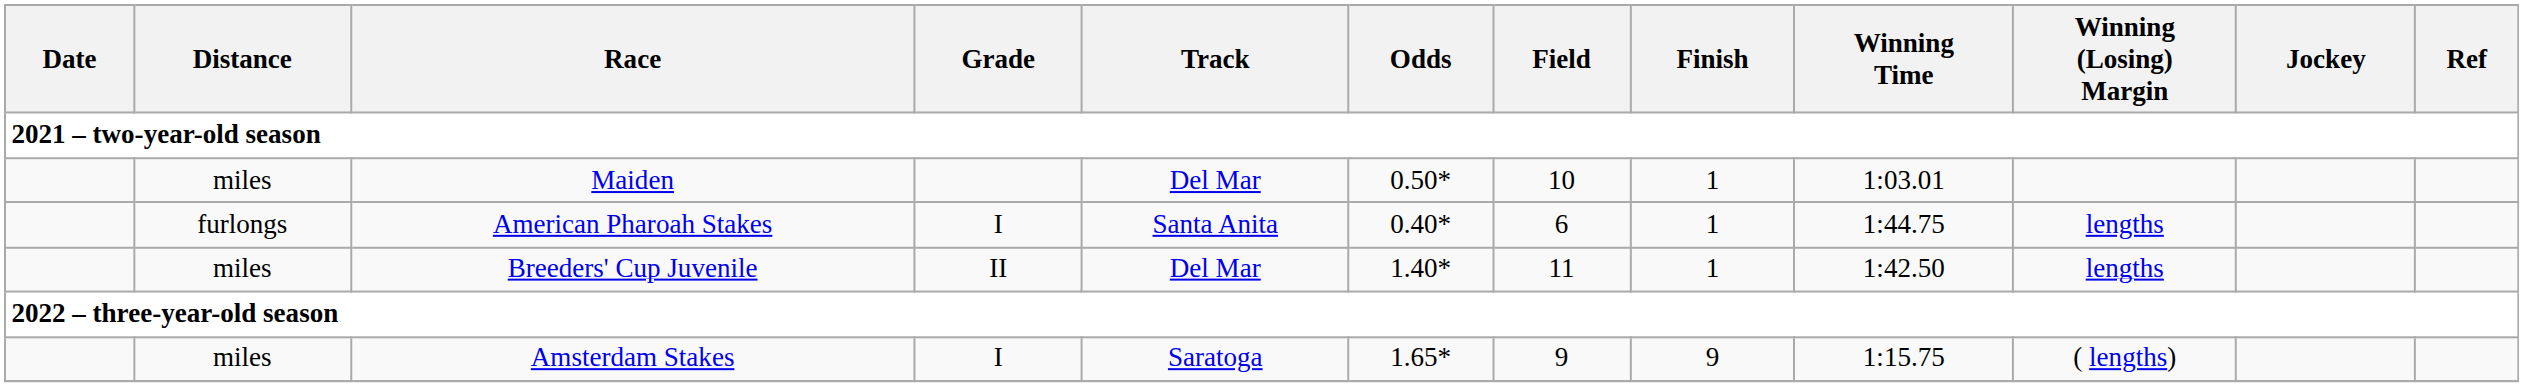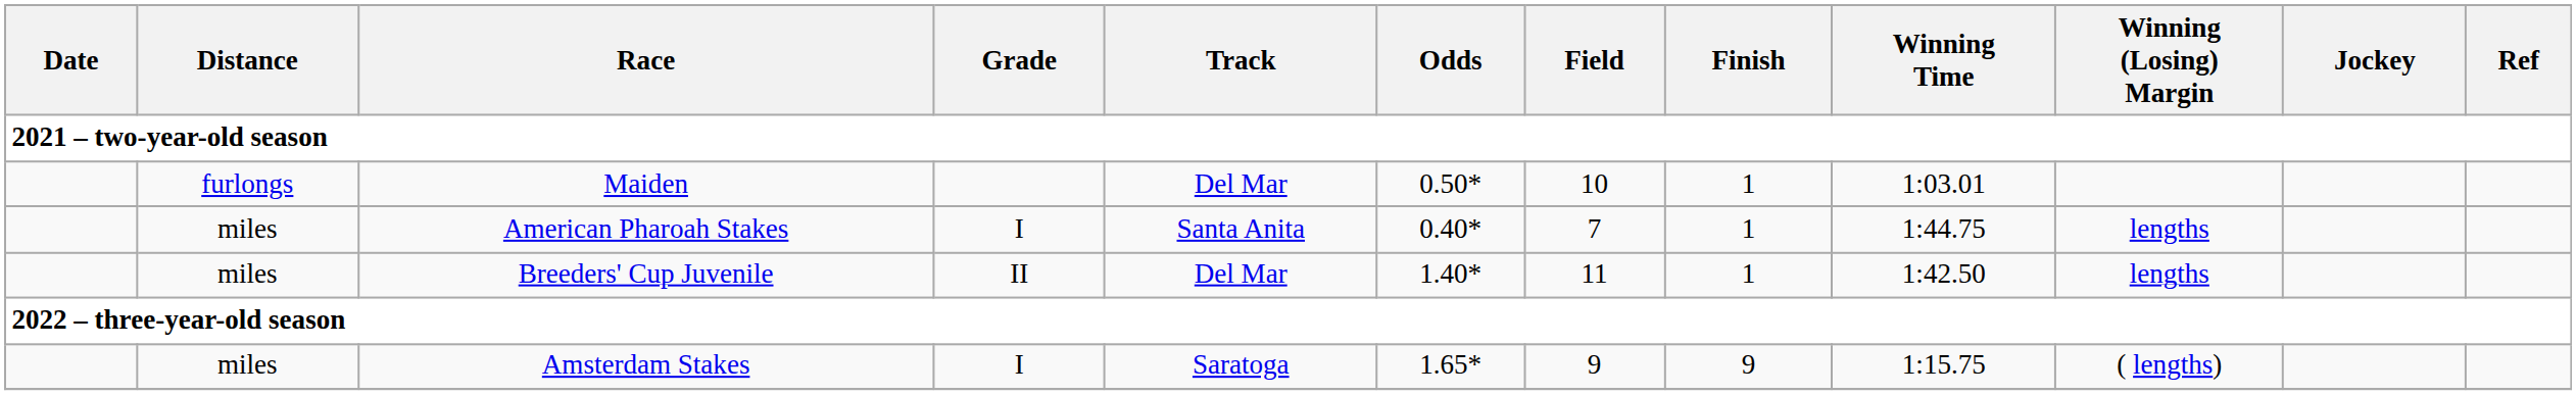 <table class = "wikitable sortable" style="text-align:center; width:100%; font-size:85%">
 <tr>
 <th scope="col">Date</th>
 <th scope="col">Distance</th>
 <th scope="col">Race</th>
 <th scope="col">Grade</th>
 <th scope="col">Track</th>
 <th scope="col">Odds</th>
 <th scope="col">Field</th>
 <th scope="col">Finish</th>
 <th scope="col">Winning<br>Time</th>
 <th scope="col">Winning<br>(Losing)<br>Margin</th>
 <th scope="col">Jockey</th>
 <th scope="col" class="unsortable">Ref</th>
 </tr>
 <tr style="background-color:white">
 <td align="left" colspan=12><strong>2021 – two-year-old season</strong></td>
 </tr>
 <tr>
 <td></td>
-<td>  miles</td>
+<td>  <a href='#'>furlongs</a></td>
 <td><a href='#'>Maiden</a></td>
 <td></td>
 <td><a href='#'>Del Mar</a></td>
 <td>0.50*</td>
 <td>10</td>
 <td>1</td>
 <td>1:03.01</td>
 <td></td>
 <td></td>
 <td></td>
 </tr>
 <tr>
 <td></td>
-<td>  furlongs</td>
+<td>  miles</td>
 <td><a href='#'>American Pharoah Stakes</a></td>
 <td> I</td>
 <td><a href='#'>Santa Anita</a></td>
 <td>0.40*</td>
-<td>6</td>
+<td>7</td>
 <td>1</td>
 <td>1:44.75</td>
 <td> <a href='#'>lengths</a></td>
 <td></td>
 <td></td>
 </tr>
 <tr>
 <td></td>
 <td>  miles</td>
 <td><a href='#'>Breeders' Cup Juvenile</a></td>
 <td>II</td>
 <td><a href='#'>Del Mar</a></td>
 <td>1.40*</td>
 <td>11</td>
 <td>1</td>
 <td>1:42.50</td>
 <td> <a href='#'>lengths</a></td>
 <td></td>
 <td></td>
 </tr>
 <tr style="background-color:white">
 <td align="left" colspan=12><strong>2022 – three-year-old season</strong></td>
 </tr>
 <tr>
 <td></td>
 <td>  miles</td>
 <td><a href='#'>Amsterdam Stakes</a></td>
 <td> I</td>
 <td><a href='#'>Saratoga</a></td>
 <td>1.65*</td>
 <td>9</td>
 <td>9</td>
 <td>1:15.75</td>
 <td>( <a href='#'>lengths</a>)</td>
 <td></td>
 <td></td>
 </tr>
 <tr>
 </tr>
 </table>
